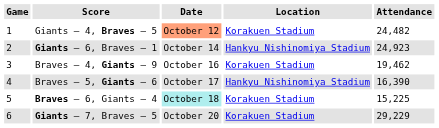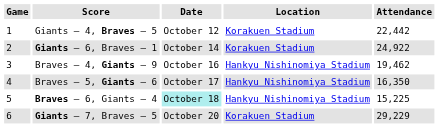 <table border="0" cellspacing="3" cellpadding="3">
 <tr style="background: #e3e3e3;">
 <th>Game</th>
 <th>Score</th>
 <th>Date</th>
 <th>Location</th>
 <th>Attendance</th>
 </tr>
 <tr style="background: #e3e3e3;">
 </tr>
 <tr>
 <td>1</td>
 <td>Giants – 4, <strong>Braves</strong> – 5</td>
-<td style="background: lightsalmon;">October 12</td>
+<td>October 12</td>
 <td><a href='#'>Korakuen Stadium</a></td>
-<td>24,482</td>
+<td>22,442</td>
 </tr>
 <tr style="background: #e3e3e3;">
 <td>2</td>
 <td><strong>Giants</strong> – 6, Braves – 1</td>
 <td>October 14</td>
-<td><a href='#'>Hankyu Nishinomiya Stadium</a></td>
-<td>24,923</td>
+<td><a href='#'>Korakuen Stadium</a></td>
+<td>24,922</td>
 </tr>
 <tr>
 <td>3</td>
 <td>Braves – 4, <strong>Giants</strong> – 9</td>
 <td>October 16</td>
-<td><a href='#'>Korakuen Stadium</a></td>
+<td><a href='#'>Hankyu Nishinomiya Stadium</a></td>
 <td>19,462</td>
 </tr>
 <tr style="background: #e3e3e3;">
 <td>4</td>
 <td>Braves – 5, <strong>Giants</strong> – 6</td>
 <td>October 17</td>
 <td><a href='#'>Hankyu Nishinomiya Stadium</a></td>
-<td>16,390</td>
+<td>16,350</td>
 </tr>
 <tr>
 <td>5</td>
 <td><strong>Braves</strong> – 6, Giants – 4</td>
 <td style="background: paleturquoise;">October 18</td>
-<td><a href='#'>Korakuen Stadium</a></td>
+<td><a href='#'>Hankyu Nishinomiya Stadium</a></td>
 <td>15,225</td>
 </tr>
 <tr style="background: #e3e3e3;">
 <td>6</td>
 <td><strong>Giants</strong> – 7, Braves – 5</td>
 <td>October 20</td>
 <td><a href='#'>Korakuen Stadium</a></td>
 <td>29,229</td>
 </tr>
 </table>
